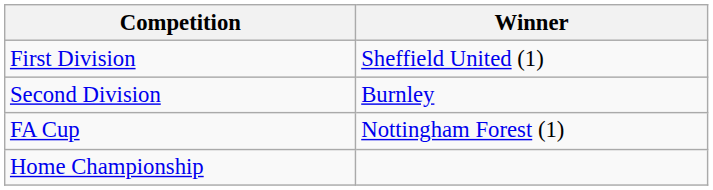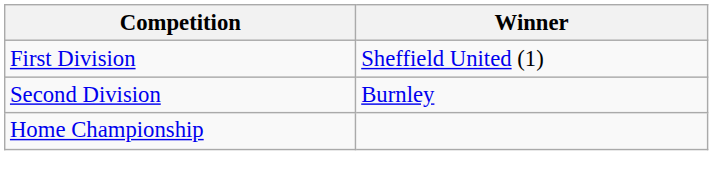 <table class="wikitable">
 <tr>
 <th style="width:15em">Competition</th>
 <th style="width:15em">Winner</th>
 </tr>
 <tr>
 <td><a href='#'>First Division</a></td>
 <td><a href='#'>Sheffield United</a> (1)</td>
 </tr>
 <tr>
 <td><a href='#'>Second Division</a></td>
 <td><a href='#'>Burnley</a></td>
 </tr>
 <tr>
-<td><a href='#'>FA Cup</a></td>
-<td><a href='#'>Nottingham Forest</a> (1)</td>
-</tr>
-<tr>
 <td><a href='#'>Home Championship</a></td>
 <td></td>
 </tr>
 </table>
